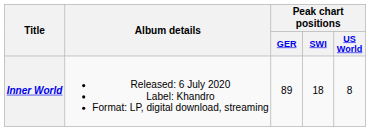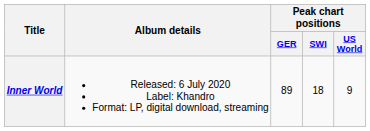 <table class="wikitable plainrowheaders" style="text-align:center;">
 <tr>
 <th rowspan="2">Title</th>
 <th rowspan="2">Album details</th>
 <th colspan="3">Peak chart positions</th>
 </tr>
 <tr>
 <th scope="col" style="width:3em;font-size:90%;"><a href='#'>GER</a><br></th>
 <th scope="col" style="width:3em;font-size:90%;"><a href='#'>SWI</a><br></th>
 <th scope="col" style="width:3em;font-size:90%;"><a href='#'>US<br>World</a><br></th>
 </tr>
 <tr>
 <th scope="row"><em><a href='#'>Inner World</a></em></th>
 <td><br><ul><li>Released: 6 July 2020</li><li>Label: Khandro</li><li>Format: LP, digital download, streaming</li></ul></td>
 <td>89</td>
 <td>18</td>
-<td>8</td>
+<td>9</td>
 </tr>
 </table>
